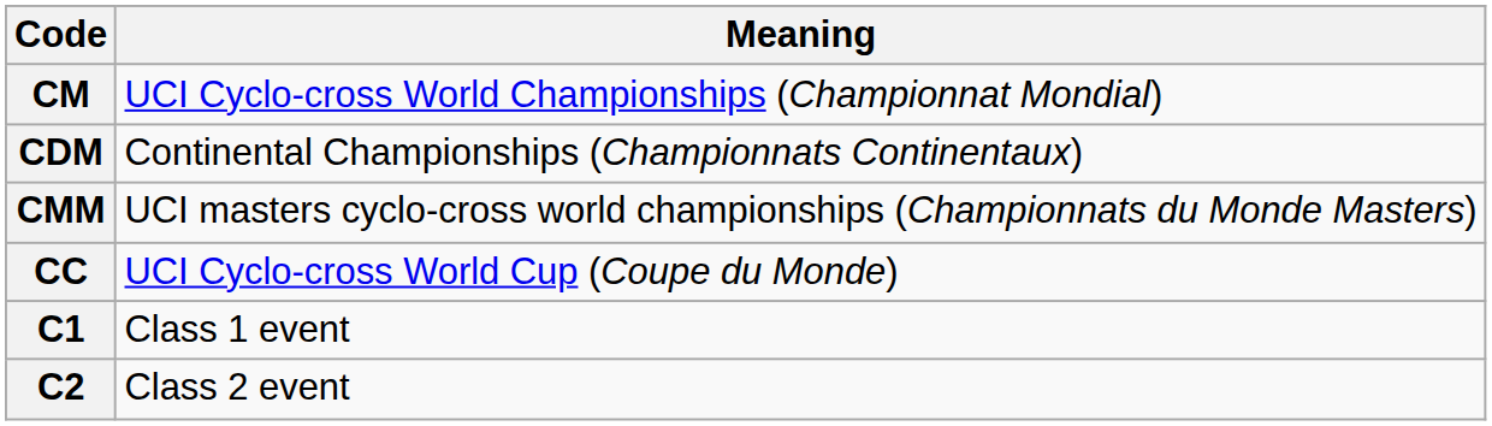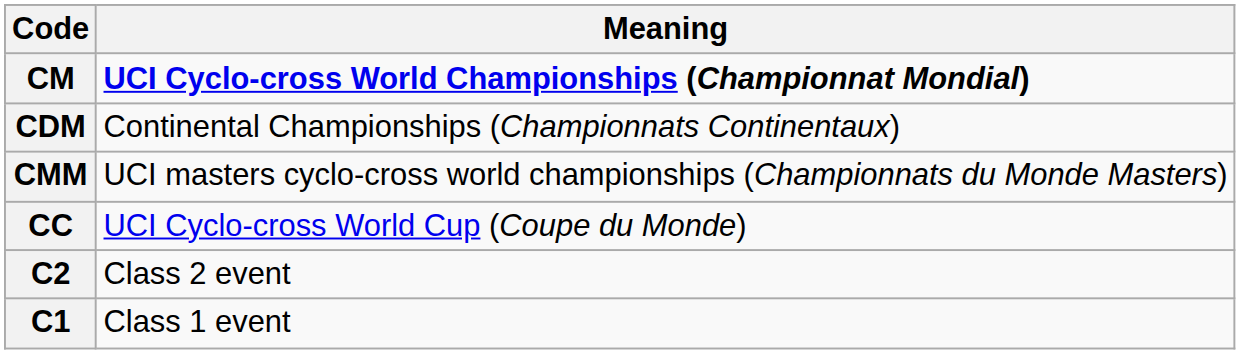 <table class = "wikitable">
 <tr>
 <th>Code</th>
 <th>Meaning</th>
 </tr>
 <tr>
 <th>CM</th>
-<td><a href='#'>UCI Cyclo-cross World Championships</a>  (<em>Championnat Mondial</em>)</td>
+<td><strong><a href='#'>UCI Cyclo-cross World Championships</a>  (<em>Championnat Mondial</em>)</strong></td>
 </tr>
 <tr>
 <th>CDM</th>
 <td>Continental Championships (<em>Championnats Continentaux</em>)</td>
 </tr>
 <tr>
 <th>CMM</th>
 <td>UCI masters cyclo-cross world championships (<em>Championnats du Monde Masters</em>)</td>
 </tr>
 <tr>
 <th>CC</th>
 <td><a href='#'>UCI Cyclo-cross World Cup</a> (<em>Coupe du Monde</em>)</td>
 </tr>
 <tr>
+<th>C2</th>
+<td>Class 2 event</td>
+</tr>
+<tr>
 <th>C1</th>
 <td>Class 1 event</td>
 </tr>
-<tr>
-<th>C2</th>
-<td>Class 2 event</td>
-</tr>
 </table>
